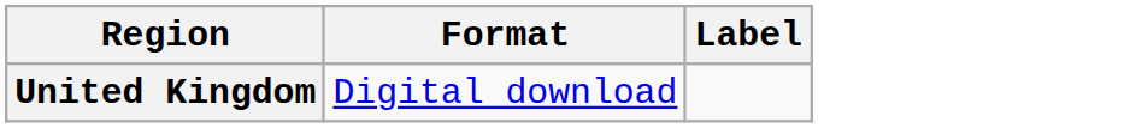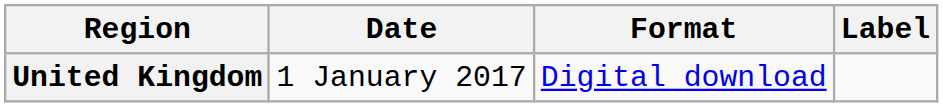 <table class="wikitable plainrowheaders" style="text-align:center">
 <tr>
 <th>Region</th>
+<th>Date</th>
 <th>Format</th>
 <th>Label</th>
 </tr>
 <tr>
 <th scope="row">United Kingdom</th>
+<td>1 January 2017</td>
 <td><a href='#'>Digital download</a></td>
 <td></td>
 </tr>
 </table>
